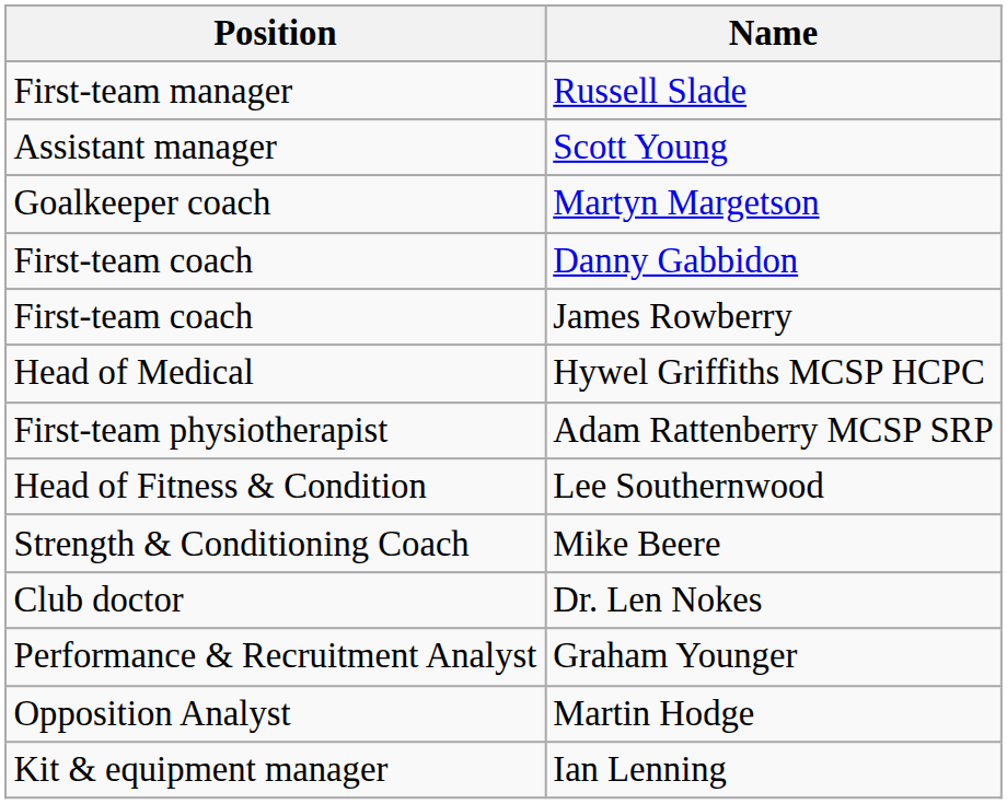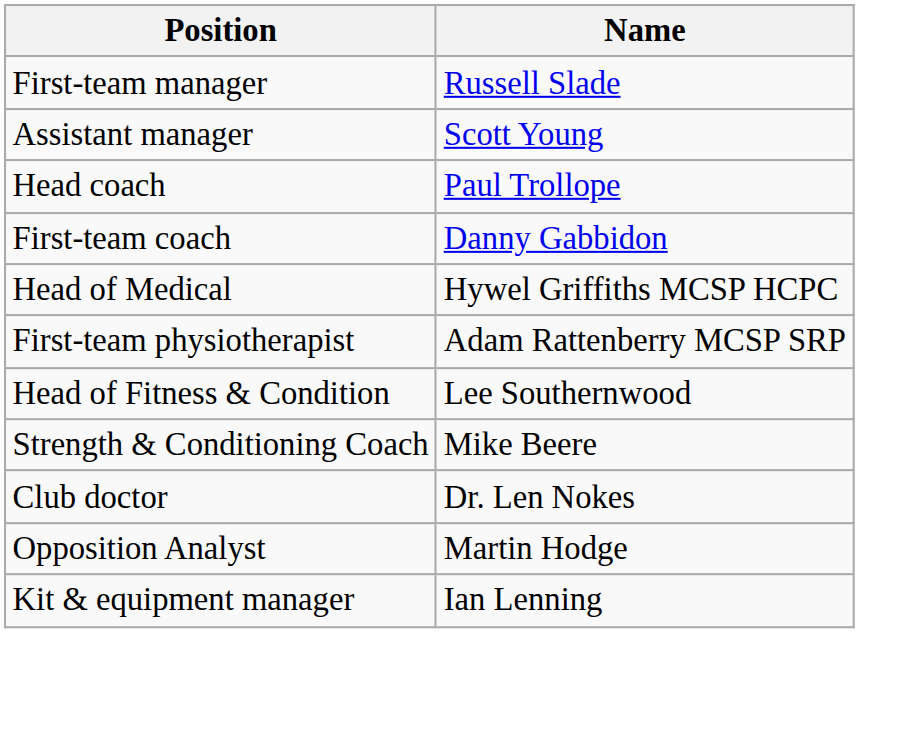 <table class="wikitable" style="text-align: left">
 <tr>
 <th>Position</th>
 <th>Name</th>
 </tr>
 <tr>
 <td>First-team manager</td>
 <td> <a href='#'>Russell Slade</a></td>
 </tr>
 <tr>
 <td>Assistant manager</td>
 <td> <a href='#'>Scott Young</a></td>
 </tr>
 <tr>
-<td>Goalkeeper coach</td>
-<td> <a href='#'>Martyn Margetson</a></td>
+<td>Head coach</td>
+<td> <a href='#'>Paul Trollope</a></td>
 </tr>
 <tr>
 <td>First-team coach</td>
 <td> <a href='#'>Danny Gabbidon</a></td>
-</tr>
-<tr>
-<td>First-team coach</td>
-<td> James Rowberry</td>
 </tr>
 <tr>
 <td>Head of Medical</td>
 <td> Hywel Griffiths MCSP HCPC</td>
 </tr>
 <tr>
 <td>First-team physiotherapist</td>
 <td> Adam Rattenberry MCSP SRP</td>
 </tr>
 <tr>
 <td>Head of Fitness & Condition</td>
 <td> Lee Southernwood</td>
 </tr>
 <tr>
 <td>Strength & Conditioning Coach</td>
 <td> Mike Beere</td>
 </tr>
 <tr>
 <td>Club doctor</td>
 <td> Dr. Len Nokes</td>
 </tr>
 <tr>
-<td>Performance & Recruitment Analyst</td>
-<td> Graham Younger</td>
-</tr>
-<tr>
 <td>Opposition Analyst</td>
 <td> Martin Hodge</td>
 </tr>
 <tr>
 <td>Kit & equipment manager</td>
 <td> Ian Lenning</td>
 </tr>
 </table>
